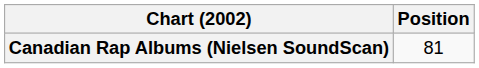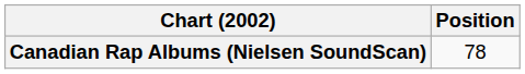 <table class="wikitable plainrowheaders">
 <tr>
 <th scope="col">Chart (2002)</th>
 <th scope="col">Position</th>
 </tr>
 <tr>
 <th scope="row">Canadian Rap Albums (Nielsen SoundScan)</th>
-<td style="text-align:center;">81</td>
+<td style="text-align:center;">78</td>
 </tr>
 </table>
